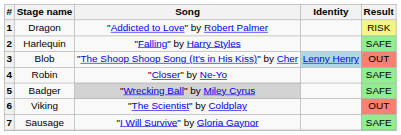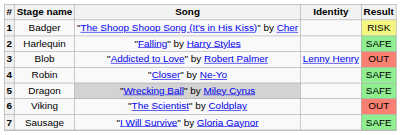 <table class="wikitable plainrowheaders" style="text-align: center;">
 <tr>
 <th>#</th>
 <th>Stage name</th>
 <th>Song</th>
 <th>Identity</th>
 <th>Result</th>
 </tr>
 <tr>
 <th>1</th>
-<td>Dragon</td>
-<td>"<a href='#'>Addicted to Love</a>" by <a href='#'>Robert Palmer</a></td>
+<td>Badger</td>
+<td>"<a href='#'>The Shoop Shoop Song (It's in His Kiss)</a>" by <a href='#'>Cher</a></td>
 <td></td>
 <td bgcolor=#F3F781>RISK</td>
 </tr>
 <tr>
 <th>2</th>
 <td>Harlequin</td>
 <td>"<a href='#'>Falling</a>" by <a href='#'>Harry Styles</a></td>
 <td></td>
 <td bgcolor="lightgreen">SAFE</td>
 </tr>
 <tr>
 <th>3</th>
 <td>Blob</td>
-<td>"<a href='#'>The Shoop Shoop Song (It's in His Kiss)</a>" by <a href='#'>Cher</a></td>
-<td style="background: lightblue;"><a href='#'>Lenny Henry</a></td>
+<td>"<a href='#'>Addicted to Love</a>" by <a href='#'>Robert Palmer</a></td>
+<td><a href='#'>Lenny Henry</a></td>
 <td bgcolor=salmon>OUT</td>
 </tr>
 <tr>
 <th>4</th>
 <td>Robin</td>
 <td>"<a href='#'>Closer</a>" by <a href='#'>Ne-Yo</a></td>
 <td></td>
 <td bgcolor="lightgreen">SAFE</td>
 </tr>
 <tr>
 <th>5</th>
-<td>Badger</td>
+<td>Dragon</td>
 <td style="background: lightgrey;">"<a href='#'>Wrecking Ball</a>" by <a href='#'>Miley Cyrus</a></td>
 <td></td>
 <td bgcolor="lightgreen">SAFE</td>
 </tr>
 <tr>
 <th>6</th>
 <td>Viking</td>
 <td>"<a href='#'>The Scientist</a>" by <a href='#'>Coldplay</a></td>
 <td></td>
 <td bgcolor=salmon>OUT</td>
 </tr>
 <tr>
 <th>7</th>
 <td>Sausage</td>
 <td>"<a href='#'>I Will Survive</a>" by <a href='#'>Gloria Gaynor</a></td>
 <td></td>
 <td bgcolor="lightgreen">SAFE</td>
 </tr>
 <tr>
 </tr>
 </table>
